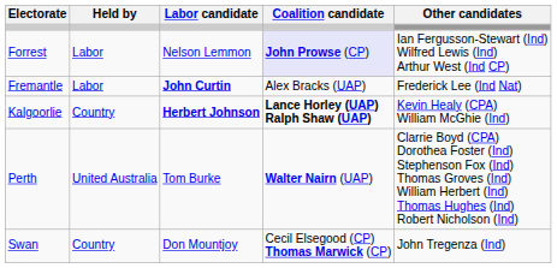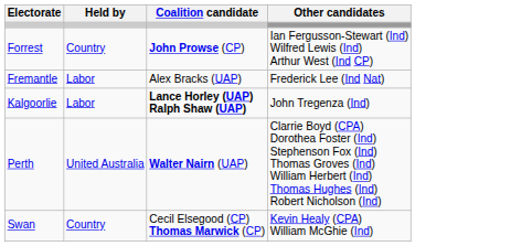 <table class="wikitable">
 <tr>
 <th>Electorate</th>
 <th>Held by</th>
-<th><a href='#'>Labor</a> candidate</th>
 <th><a href='#'>Coalition</a> candidate</th>
 <th>Other candidates</th>
 </tr>
 <tr bgcolor="#cccccc">
 <td></td>
 <td></td>
 <td></td>
-<td></td>
 <td bgcolor="#999999"></td>
 </tr>
 <tr>
 <td><a href='#'>Forrest</a></td>
-<td><a href='#'>Labor</a></td>
-<td><a href='#'>Nelson Lemmon</a></td>
-<td style="background: lavender;"><strong><a href='#'>John Prowse</a></strong> (<a href='#'>CP</a>)</td>
+<td><a href='#'>Country</a></td>
+<td><strong><a href='#'>John Prowse</a></strong> (<a href='#'>CP</a>)</td>
 <td>Ian Fergusson-Stewart (<a href='#'>Ind</a>)<br>Wilfred Lewis (<a href='#'>Ind</a>)<br>Arthur West (<a href='#'>Ind</a> <a href='#'>CP</a>)</td>
 </tr>
 <tr>
 <td><a href='#'>Fremantle</a></td>
 <td><a href='#'>Labor</a></td>
-<td><strong><a href='#'>John Curtin</a></strong></td>
 <td>Alex Bracks (<a href='#'>UAP</a>)</td>
 <td>Frederick Lee (<a href='#'>Ind</a> <a href='#'>Nat</a>)</td>
 </tr>
 <tr>
 <td><a href='#'>Kalgoorlie</a></td>
-<td><a href='#'>Country</a></td>
-<td><strong><a href='#'>Herbert Johnson</a></strong></td>
+<td><a href='#'>Labor</a></td>
 <td><strong>Lance Horley (<a href='#'>UAP</a>)<br>Ralph Shaw (<a href='#'>UAP</a>)</strong></td>
-<td><a href='#'>Kevin Healy</a> (<a href='#'>CPA</a>)<br>William McGhie (<a href='#'>Ind</a>)</td>
+<td>John Tregenza (<a href='#'>Ind</a>)</td>
 </tr>
 <tr>
 <td><a href='#'>Perth</a></td>
 <td><a href='#'>United Australia</a></td>
-<td><a href='#'>Tom Burke</a></td>
 <td><strong><a href='#'>Walter Nairn</a></strong> (<a href='#'>UAP</a>)</td>
 <td>Clarrie Boyd (<a href='#'>CPA</a>)<br>Dorothea Foster (<a href='#'>Ind</a>)<br>Stephenson Fox (<a href='#'>Ind</a>)<br>Thomas Groves (<a href='#'>Ind</a>)<br>William Herbert (<a href='#'>Ind</a>)<br><a href='#'>Thomas Hughes</a> (<a href='#'>Ind</a>)<br>Robert Nicholson (<a href='#'>Ind</a>)</td>
 </tr>
 <tr>
 <td><a href='#'>Swan</a></td>
 <td><a href='#'>Country</a></td>
-<td><a href='#'>Don Mountjoy</a></td>
 <td>Cecil Elsegood (<a href='#'>CP</a>) <br> <strong><a href='#'>Thomas Marwick</a></strong> (<a href='#'>CP</a>)</td>
-<td>John Tregenza (<a href='#'>Ind</a>)</td>
+<td><a href='#'>Kevin Healy</a> (<a href='#'>CPA</a>)<br>William McGhie (<a href='#'>Ind</a>)</td>
 </tr>
 </table>
